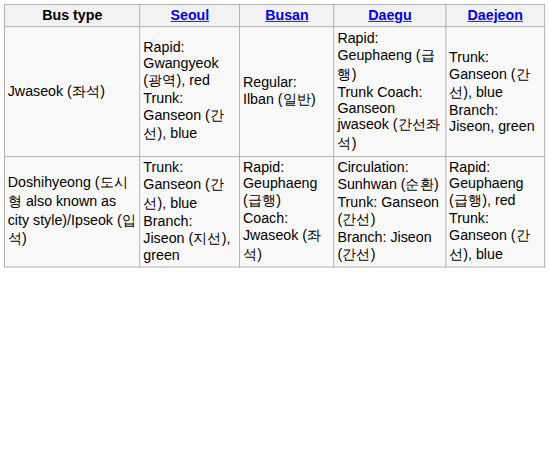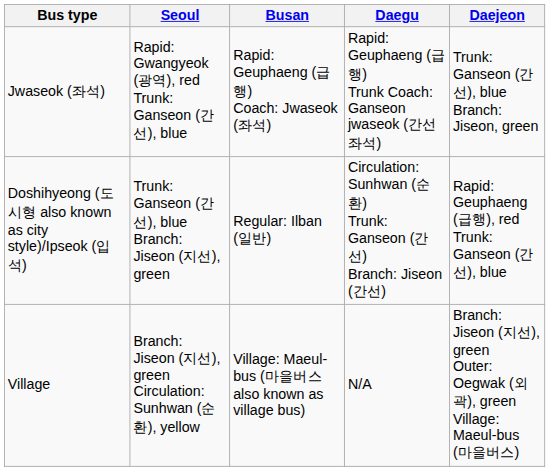 <table class="wikitable">
 <tr>
 <th>Bus type</th>
 <th><a href='#'>Seoul</a></th>
 <th><a href='#'>Busan</a></th>
 <th><a href='#'>Daegu</a></th>
 <th><a href='#'>Daejeon</a></th>
 </tr>
 <tr>
 <td>Jwaseok (좌석)</td>
 <td>Rapid: Gwangyeok (광역), red<br>Trunk: Ganseon (간선), blue</td>
-<td>Regular: Ilban (일반)</td>
+<td>Rapid: Geuphaeng (급행)<br>Coach: Jwaseok (좌석)</td>
 <td>Rapid: Geuphaeng (급행)<br>Trunk Coach: Ganseon jwaseok (간선좌석)</td>
 <td>Trunk: Ganseon (간선), blue<br>Branch: Jiseon, green</td>
 </tr>
 <tr>
 <td>Doshihyeong (도시형 also known as city style)/Ipseok (입석)</td>
 <td>Trunk: Ganseon (간선), blue<br>Branch: Jiseon (지선), green</td>
-<td>Rapid: Geuphaeng (급행)<br>Coach: Jwaseok (좌석)</td>
+<td>Regular: Ilban (일반)</td>
 <td>Circulation: Sunhwan (순환)<br>Trunk: Ganseon (간선)<br>Branch: Jiseon (간선)</td>
 <td>Rapid: Geuphaeng (급행), red<br>Trunk: Ganseon (간선), blue</td>
 </tr>
+<tr>
+<td>Village</td>
+<td>Branch: Jiseon (지선), green<br>Circulation: Sunhwan (순환), yellow</td>
+<td>Village: Maeul-bus (마을버스 also known as village bus)</td>
+<td>N/A</td>
+<td>Branch: Jiseon (지선), green<br>Outer: Oegwak (외곽), green<br>Village: Maeul-bus (마을버스)</td>
+</tr>
 </table>
